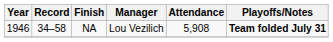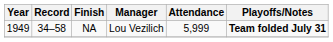 <table class="wikitable">
 <tr style="background: #F2F2F2;">
 <th>Year</th>
 <th>Record</th>
 <th>Finish</th>
 <th>Manager</th>
 <th>Attendance</th>
 <th>Playoffs/Notes</th>
 </tr>
 <tr align=center>
-<td>1946</td>
+<td>1949</td>
 <td>34–58</td>
 <td>NA</td>
 <td>Lou Vezilich</td>
-<td>5,908</td>
+<td>5,999</td>
 <td><strong>Team folded July 31</strong></td>
 </tr>
 <tr align=center>
 </tr>
 </table>
